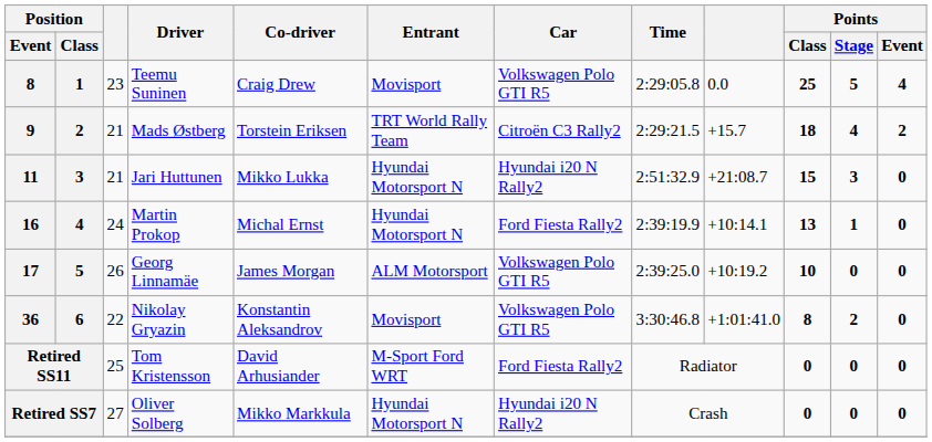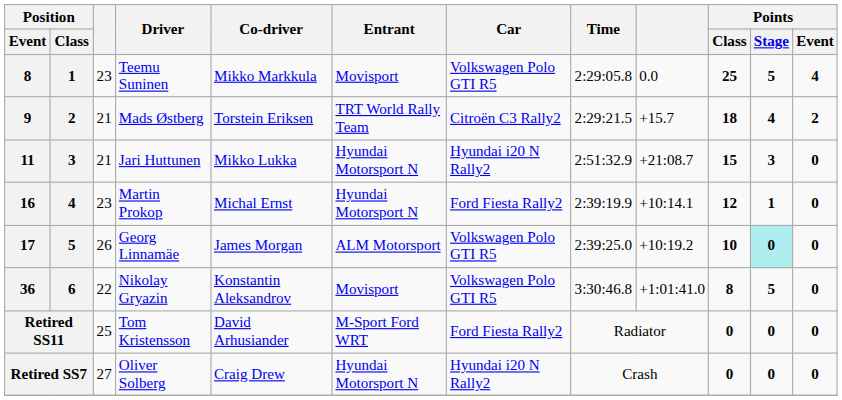 <table class="wikitable" width=85% style="font-size: 85%;">
 <tr>
 <th colspan="2">Position</th>
 <th rowspan="2"></th>
 <th rowspan="2">Driver</th>
 <th rowspan="2">Co-driver</th>
 <th rowspan="2">Entrant</th>
 <th rowspan="2">Car</th>
 <th rowspan="2">Time</th>
 <th rowspan="2"></th>
 <th colspan="3">Points</th>
 </tr>
 <tr>
 <th>Event</th>
 <th>Class</th>
 <th>Class</th>
 <th><a href='#'>Stage</a></th>
 <th>Event</th>
 </tr>
 <tr>
 <th>8</th>
 <th>1</th>
 <td align="center">23</td>
 <td><a href='#'>Teemu Suninen</a></td>
-<td><a href='#'>Craig Drew</a></td>
+<td><a href='#'>Mikko Markkula</a></td>
 <td><a href='#'>Movisport</a></td>
 <td><a href='#'>Volkswagen Polo GTI R5</a></td>
 <td>2:29:05.8</td>
 <td>0.0</td>
 <td align="center"><strong>25</strong></td>
 <td align="center"><strong>5</strong></td>
 <td align="center"><strong>4</strong></td>
 </tr>
 <tr>
 <th>9</th>
 <th>2</th>
 <td align="center">21</td>
 <td><a href='#'>Mads Østberg</a></td>
 <td><a href='#'>Torstein Eriksen</a></td>
 <td><a href='#'>TRT World Rally Team</a></td>
 <td><a href='#'>Citroën C3 Rally2</a></td>
 <td>2:29:21.5</td>
 <td>+15.7</td>
 <td align="center"><strong>18</strong></td>
 <td align="center"><strong>4</strong></td>
 <td align="center"><strong>2</strong></td>
 </tr>
 <tr>
 <th>11</th>
 <th>3</th>
 <td align="center">21</td>
 <td><a href='#'>Jari Huttunen</a></td>
 <td><a href='#'>Mikko Lukka</a></td>
 <td><a href='#'>Hyundai Motorsport N</a></td>
 <td><a href='#'>Hyundai i20 N Rally2</a></td>
 <td>2:51:32.9</td>
 <td>+21:08.7</td>
 <td align="center"><strong>15</strong></td>
 <td align="center"><strong>3</strong></td>
 <td align="center"><strong>0</strong></td>
 </tr>
 <tr>
 <th>16</th>
 <th>4</th>
-<td align="center">24</td>
+<td align="center">23</td>
 <td><a href='#'>Martin Prokop</a></td>
 <td><a href='#'>Michal Ernst</a></td>
 <td><a href='#'>Hyundai Motorsport N</a></td>
 <td><a href='#'>Ford Fiesta Rally2</a></td>
 <td>2:39:19.9</td>
 <td>+10:14.1</td>
-<td align="center"><strong>13</strong></td>
+<td align="center"><strong>12</strong></td>
 <td align="center"><strong>1</strong></td>
 <td align="center"><strong>0</strong></td>
 </tr>
 <tr>
 <th>17</th>
 <th>5</th>
 <td align="center">26</td>
 <td><a href='#'>Georg Linnamäe</a></td>
 <td><a href='#'>James Morgan</a></td>
 <td><a href='#'>ALM Motorsport</a></td>
 <td><a href='#'>Volkswagen Polo GTI R5</a></td>
 <td>2:39:25.0</td>
 <td>+10:19.2</td>
 <td align="center"><strong>10</strong></td>
-<td align="center"><strong>0</strong></td>
+<td align="center" style="background: paleturquoise;"><strong>0</strong></td>
 <td align="center"><strong>0</strong></td>
 </tr>
 <tr>
 <th>36</th>
 <th>6</th>
 <td align="center">22</td>
 <td><a href='#'>Nikolay Gryazin</a></td>
 <td><a href='#'>Konstantin Aleksandrov</a></td>
 <td><a href='#'>Movisport</a></td>
 <td><a href='#'>Volkswagen Polo GTI R5</a></td>
 <td>3:30:46.8</td>
 <td>+1:01:41.0</td>
 <td align="center"><strong>8</strong></td>
-<td align="center"><strong>2</strong></td>
+<td align="center"><strong>5</strong></td>
 <td align="center"><strong>0</strong></td>
 </tr>
 <tr>
 <th colspan="2">Retired SS11</th>
 <td align="center">25</td>
 <td><a href='#'>Tom Kristensson</a></td>
 <td><a href='#'>David Arhusiander</a></td>
 <td><a href='#'>M-Sport Ford WRT</a></td>
 <td><a href='#'>Ford Fiesta Rally2</a></td>
 <td colspan="2" align="center">Radiator</td>
 <td align="center"><strong>0</strong></td>
 <td align="center"><strong>0</strong></td>
 <td align="center"><strong>0</strong></td>
 </tr>
 <tr>
 <th colspan="2">Retired SS7</th>
 <td align="center">27</td>
 <td><a href='#'>Oliver Solberg</a></td>
-<td><a href='#'>Mikko Markkula</a></td>
+<td><a href='#'>Craig Drew</a></td>
 <td><a href='#'>Hyundai Motorsport N</a></td>
 <td><a href='#'>Hyundai i20 N Rally2</a></td>
 <td colspan="2" align="center">Crash</td>
 <td align="center"><strong>0</strong></td>
 <td align="center"><strong>0</strong></td>
 <td align="center"><strong>0</strong></td>
 </tr>
 <tr>
 </tr>
 </table>
